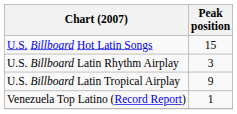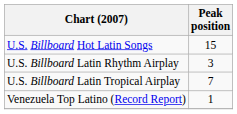 <table class="wikitable">
 <tr>
 <th align="center">Chart (2007)</th>
 <th align="center">Peak<br>position</th>
 </tr>
 <tr>
 <td align="left"><a href='#'>U.S.</a> <em><a href='#'>Billboard</a></em> <a href='#'>Hot Latin Songs</a></td>
 <td align="center">15</td>
 </tr>
 <tr>
 <td align="left">U.S. <em>Billboard</em> Latin Rhythm Airplay</td>
 <td align="center">3</td>
 </tr>
 <tr>
 <td align="left">U.S. <em>Billboard</em> Latin Tropical Airplay</td>
-<td align="center">9</td>
+<td align="center">7</td>
 </tr>
 <tr>
 <td align="left">Venezuela Top Latino (<a href='#'>Record Report</a>)</td>
 <td align="center">1</td>
 </tr>
 <tr>
 </tr>
 </table>
